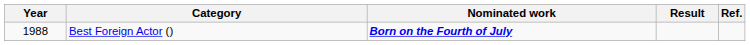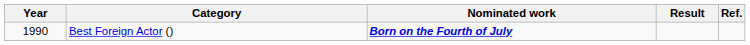 <table class=wikitable>
 <tr>
 <th scope="col" style="width:5em;">Year</th>
 <th scope="col" style="width:26em;">Category</th>
 <th scope="col" style="width:25em;">Nominated work</th>
 <th scope="col" style="width:5em;">Result</th>
 <th>Ref.</th>
 </tr>
 <tr>
-<td style="text-align:center;">1988</td>
+<td style="text-align:center;">1990</td>
 <td><a href='#'>Best Foreign Actor</a> ()</td>
 <td><strong><em><a href='#'>Born on the Fourth of July</a></em></strong></td>
 <td></td>
 <td style="text-align:center;"></td>
 </tr>
 </table>
